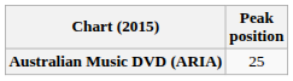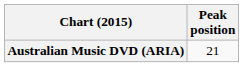 <table class="wikitable sortable plainrowheaders">
 <tr>
 <th>Chart (2015)</th>
 <th>Peak<br>position</th>
 </tr>
 <tr>
 <th scope="row">Australian Music DVD (ARIA)</th>
-<td style="text-align:center;">25</td>
+<td style="text-align:center;">21</td>
 </tr>
 </table>
